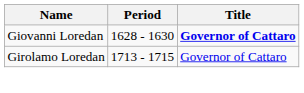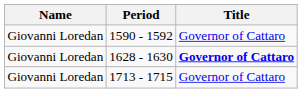 <table class="wikitable">
 <tr>
 <th>Name</th>
 <th>Period</th>
 <th>Title</th>
 </tr>
 <tr>
 <td>Giovanni Loredan</td>
+<td>1590 - 1592</td>
+<td><a href='#'>Governor of Cattaro</a></td>
+</tr>
+<tr>
+<td>Giovanni Loredan</td>
 <td>1628 - 1630</td>
 <td><strong><a href='#'>Governor of Cattaro</a></strong></td>
 </tr>
 <tr>
-<td>Girolamo Loredan</td>
+<td>Giovanni Loredan</td>
 <td>1713 - 1715</td>
 <td><a href='#'>Governor of Cattaro</a></td>
 </tr>
 </table>
